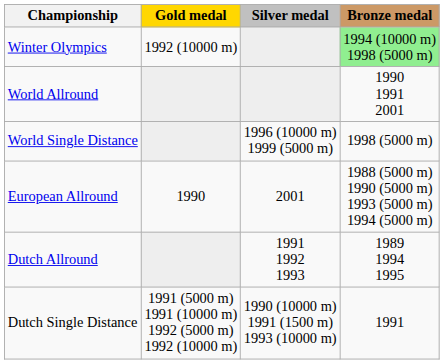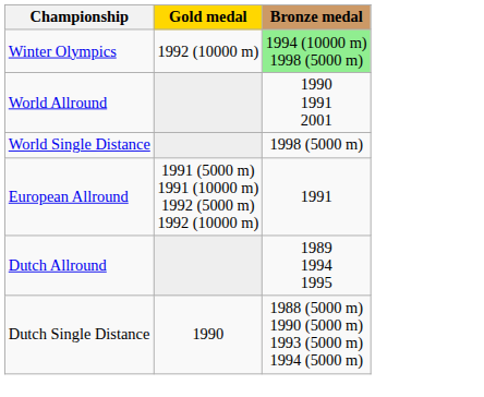 <table class="wikitable">
 <tr>
 <th>Championship</th>
 <td align=center bgcolor=gold><strong>Gold medal</strong></td>
-<td align=center bgcolor=silver><strong>Silver medal</strong></td>
 <td align=center bgcolor=cc9966><strong>Bronze medal</strong></td>
 </tr>
 <tr align="center">
 <td align="left"><a href='#'>Winter Olympics</a></td>
 <td>1992 (10000 m)</td>
-<td bgcolor=#EEEEEE></td>
 <td style="background: lightgreen;">1994 (10000 m) <br> 1998 (5000 m)</td>
 </tr>
 <tr align="center">
 <td align="left"><a href='#'>World Allround</a></td>
-<td bgcolor=#EEEEEE></td>
 <td bgcolor=#EEEEEE></td>
 <td>1990 <br> 1991 <br> 2001</td>
 </tr>
 <tr align="center">
 <td align="left"><a href='#'>World Single Distance</a></td>
 <td bgcolor=#EEEEEE></td>
-<td>1996 (10000 m) <br> 1999 (5000 m)</td>
 <td>1998 (5000 m)</td>
 </tr>
 <tr align="center">
 <td align="left"><a href='#'>European Allround</a></td>
-<td>1990</td>
-<td>2001</td>
-<td>1988 (5000 m) <br> 1990 (5000 m) <br> 1993 (5000 m) <br> 1994 (5000 m)</td>
+<td>1991 (5000 m) <br> 1991 (10000 m) <br> 1992 (5000 m) <br> 1992 (10000 m)</td>
+<td>1991</td>
 </tr>
 <tr align="center">
 <td align="left"><a href='#'>Dutch Allround</a></td>
 <td bgcolor=#EEEEEE></td>
-<td>1991 <br> 1992 <br> 1993</td>
 <td>1989 <br> 1994 <br> 1995</td>
 </tr>
 <tr align="center">
 <td align="left">Dutch Single Distance</td>
-<td>1991 (5000 m) <br> 1991 (10000 m) <br> 1992 (5000 m) <br> 1992 (10000 m)</td>
-<td>1990 (10000 m) <br> 1991 (1500 m) <br> 1993 (10000 m)</td>
-<td>1991</td>
+<td>1990</td>
+<td>1988 (5000 m) <br> 1990 (5000 m) <br> 1993 (5000 m) <br> 1994 (5000 m)</td>
 </tr>
 </table>
